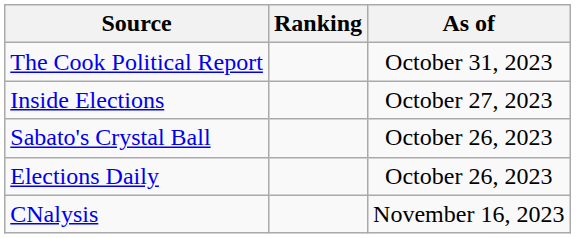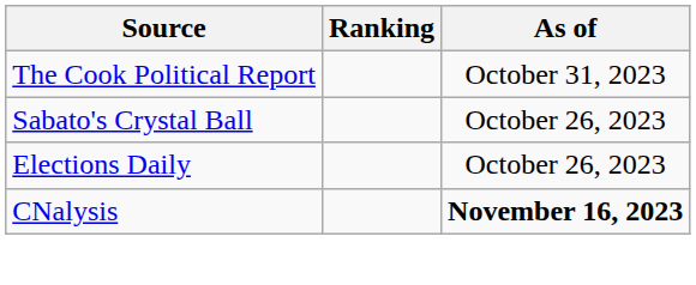 <table class="wikitable" style="text-align:center">
 <tr>
 <th>Source</th>
 <th>Ranking</th>
 <th>As of</th>
 </tr>
 <tr>
 <td align=left><a href='#'>The Cook Political Report</a></td>
 <td></td>
 <td>October 31, 2023</td>
-</tr>
-<tr>
-<td align=left><a href='#'>Inside Elections</a></td>
-<td></td>
-<td>October 27, 2023</td>
 </tr>
 <tr>
 <td align=left><a href='#'>Sabato's Crystal Ball</a></td>
 <td></td>
 <td>October 26, 2023</td>
 </tr>
 <tr>
 <td align=left><a href='#'>Elections Daily</a></td>
 <td></td>
 <td>October 26, 2023</td>
 </tr>
 <tr>
 <td align=left><a href='#'>CNalysis</a></td>
 <td></td>
-<td>November 16, 2023</td>
+<td><strong>November 16, 2023</strong></td>
 </tr>
 </table>
